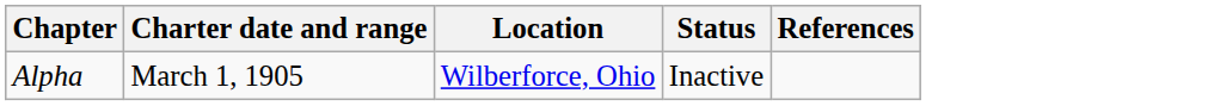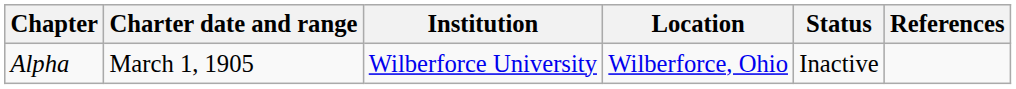 <table class="wikitable">
 <tr>
 <th>Chapter</th>
 <th>Charter date and range</th>
+<th>Institution</th>
 <th>Location</th>
 <th>Status</th>
 <th>References</th>
 </tr>
 <tr>
 <td><em>Alpha</em></td>
 <td>March 1, 1905</td>
+<td><a href='#'>Wilberforce University</a></td>
 <td><a href='#'>Wilberforce, Ohio</a></td>
 <td>Inactive</td>
 <td></td>
 </tr>
 </table>
